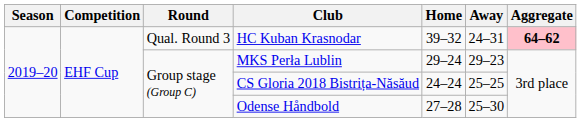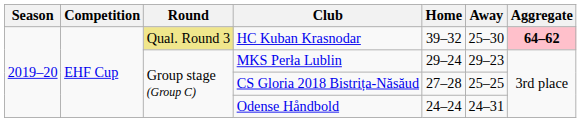 <table class="wikitable" style="text-align: left;">
 <tr>
 <th>Season</th>
 <th>Competition</th>
 <th>Round</th>
 <th>Club</th>
 <th>Home</th>
 <th>Away</th>
 <th>Aggregate</th>
 </tr>
 <tr>
 <td rowspan=4><a href='#'>2019–20</a></td>
 <td rowspan=4><a href='#'>EHF Cup</a></td>
-<td>Qual. Round 3</td>
+<td style="background: khaki;">Qual. Round 3</td>
 <td> <a href='#'>HC Kuban Krasnodar</a></td>
 <td align=center>39–32</td>
-<td align=center>24–31</td>
+<td align=center>25–30</td>
 <td align=center style="background: pink;"><strong>64–62</strong></td>
 </tr>
 <tr>
 <td rowspan=3>Group stage <br><small><em>(Group C)</em></small></td>
 <td> <a href='#'>MKS Perła Lublin</a></td>
 <td align=center>29–24</td>
 <td align=center>29–23</td>
 <td align=center rowspan=3>3rd place</td>
 </tr>
 <tr>
 <td> <a href='#'>CS Gloria 2018 Bistrița-Năsăud</a></td>
-<td align=center>24–24</td>
+<td align=center>27–28</td>
 <td align=center>25–25</td>
 </tr>
 <tr>
 <td> <a href='#'>Odense Håndbold</a></td>
-<td align=center>27–28</td>
-<td align=center>25–30</td>
+<td align=center>24–24</td>
+<td align=center>24–31</td>
 </tr>
 </table>
